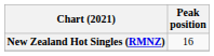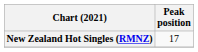 <table class="wikitable sortable plainrowheaders" style="text-align:center">
 <tr>
 <th scope="col">Chart (2021)</th>
 <th scope="col">Peak<br>position</th>
 </tr>
 <tr>
 <th scope="row">New Zealand Hot Singles (<a href='#'>RMNZ</a>)</th>
-<td>16</td>
+<td>17</td>
 </tr>
 <tr>
 </tr>
 </table>
